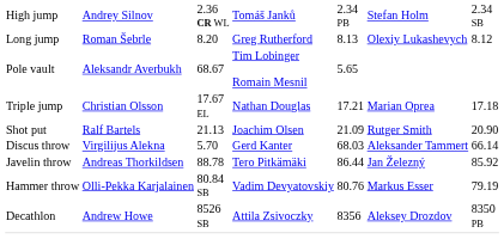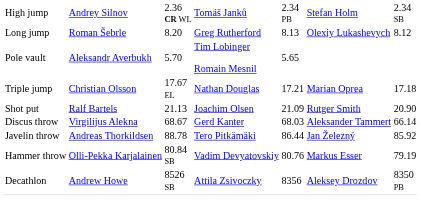 <table>
 <tr>
 <td>High jump<br></td>
 <td><a href='#'>Andrey Silnov</a> <br> </td>
 <td>2.36 <br><small><strong>CR</strong> WL</small></td>
 <td><a href='#'>Tomáš Janků</a> <br> </td>
 <td>2.34 <br><small>PB</small></td>
 <td><a href='#'>Stefan Holm</a> <br> </td>
 <td>2.34 <br><small>SB</small></td>
 </tr>
 <tr>
 <td>Long jump<br></td>
 <td><a href='#'>Roman Šebrle</a> <br> </td>
 <td>8.20</td>
 <td><a href='#'>Greg Rutherford</a> <br> </td>
 <td>8.13</td>
 <td><a href='#'>Olexiy Lukashevych</a> <br> </td>
 <td>8.12</td>
 </tr>
 <tr>
 <td>Pole vault<br></td>
 <td><a href='#'>Aleksandr Averbukh</a> <br></td>
-<td>68.67</td>
+<td>5.70</td>
 <td><a href='#'>Tim Lobinger</a> <br>  <br> <a href='#'>Romain Mesnil</a> <br></td>
 <td>5.65</td>
 <td></td>
 <td></td>
 </tr>
 <tr>
 <td>Triple jump<br></td>
 <td><a href='#'>Christian Olsson</a> <br> </td>
 <td>17.67 <br><small>EL</small></td>
 <td><a href='#'>Nathan Douglas</a> <br> </td>
 <td>17.21</td>
 <td><a href='#'>Marian Oprea</a> <br> </td>
 <td>17.18</td>
 </tr>
 <tr>
 <td>Shot put<br></td>
 <td><a href='#'>Ralf Bartels</a> <br> </td>
 <td>21.13</td>
 <td><a href='#'>Joachim Olsen</a> <br> </td>
 <td>21.09</td>
 <td><a href='#'>Rutger Smith</a> <br> </td>
 <td>20.90</td>
 </tr>
 <tr>
 <td>Discus throw <br></td>
 <td><a href='#'>Virgilijus Alekna</a> <br> </td>
-<td>5.70</td>
+<td>68.67</td>
 <td><a href='#'>Gerd Kanter</a> <br> </td>
 <td>68.03</td>
 <td><a href='#'>Aleksander Tammert</a> <br> </td>
 <td>66.14</td>
 </tr>
 <tr>
 <td>Javelin throw <br></td>
 <td><a href='#'>Andreas Thorkildsen</a> <br> </td>
 <td>88.78</td>
 <td><a href='#'>Tero Pitkämäki</a> <br> </td>
 <td>86.44</td>
 <td><a href='#'>Jan Železný</a> <br> </td>
 <td>85.92</td>
 </tr>
 <tr>
 <td>Hammer throw<br></td>
 <td><a href='#'>Olli-Pekka Karjalainen</a> <br> </td>
 <td>80.84 <br><small>SB</small></td>
 <td><a href='#'>Vadim Devyatovskiy</a> <br> </td>
 <td>80.76</td>
 <td><a href='#'>Markus Esser</a> <br> </td>
 <td>79.19</td>
 </tr>
 <tr>
 <td>Decathlon <br></td>
 <td><a href='#'>Andrew Howe</a> <br> </td>
 <td>8526 <br><small>SB</small></td>
 <td><a href='#'>Attila Zsivoczky</a> <br> </td>
 <td>8356</td>
 <td><a href='#'>Aleksey Drozdov</a> <br> </td>
 <td>8350 <br><small>PB</small></td>
 </tr>
 <tr bgcolor= e8e8e8>
 <td colspan=7></td>
 </tr>
 </table>
